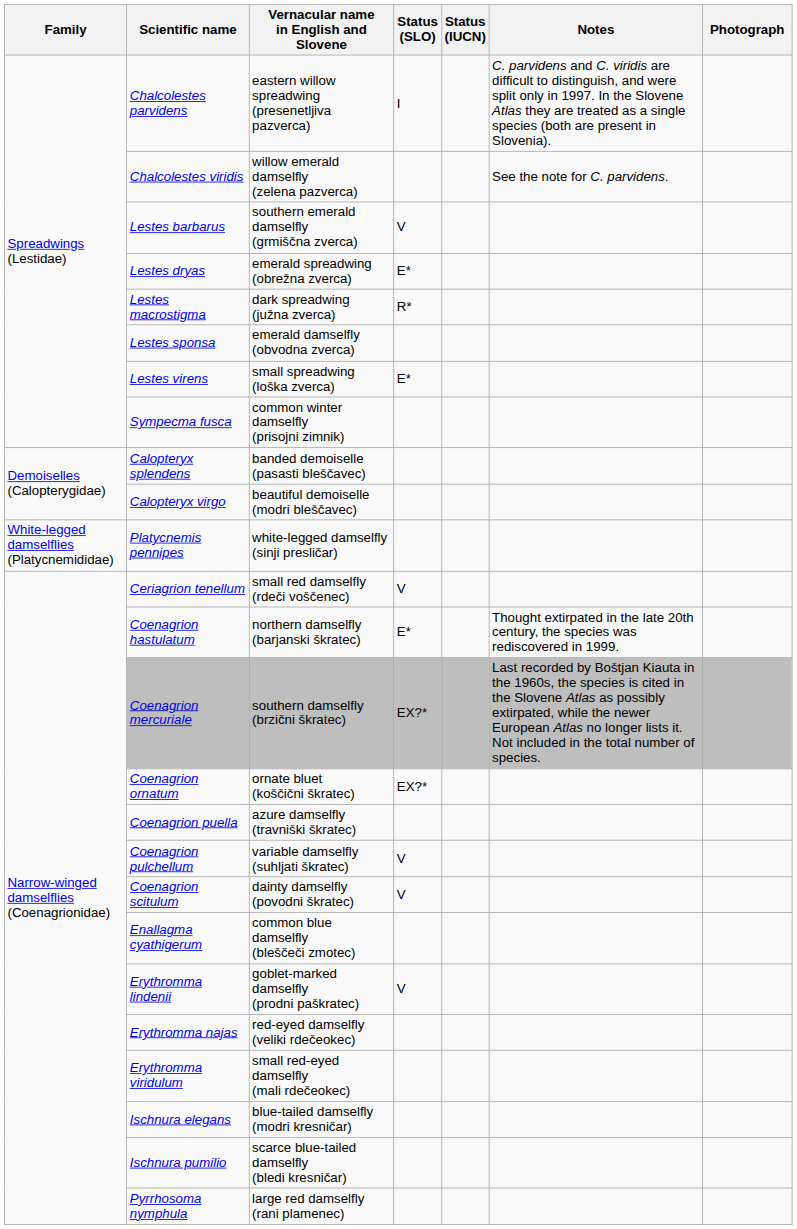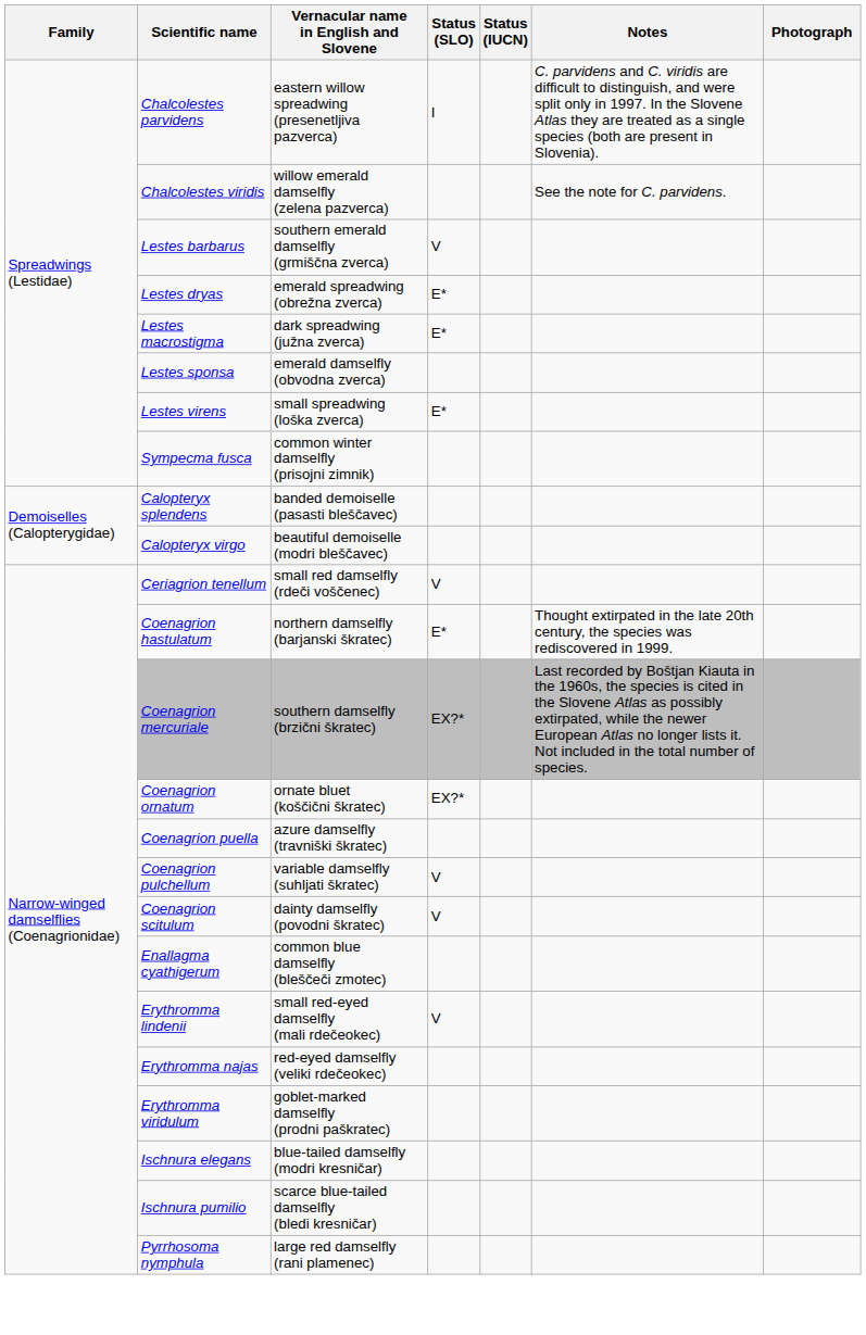 <table class="wikitable sortable">
 <tr>
 <th scope="col" width="140px">Family</th>
 <th scope="col" width="140px">Scientific name</th>
 <th scope="col" width="167px">Vernacular name<br>in English and Slovene</th>
 <th scope="col" width="50px">Status<br>(SLO)</th>
 <th scope="col" width="50px">Status<br>(IUCN)</th>
 <th scope="col" width="250px">Notes</th>
 <th scope="col" width="100px" class="unsortable">Photograph</th>
 </tr>
 <tr>
 <td rowspan=8><a href='#'>Spreadwings</a> (Lestidae)</td>
 <td><em><a href='#'>Chalcolestes parvidens</a></em></td>
 <td>eastern willow spreadwing<br>(presenetljiva pazverca)</td>
 <td>I</td>
 <td></td>
 <td><em>C. parvidens</em> and <em>C. viridis</em> are difficult to distinguish, and were split only in 1997. In the Slovene <em>Atlas</em> they are treated as a single species (both are present in Slovenia).</td>
 <td></td>
 </tr>
 <tr>
 <td><em><a href='#'>Chalcolestes viridis</a></em></td>
 <td>willow emerald damselfly<br>(zelena pazverca)</td>
 <td></td>
 <td></td>
 <td>See the note for <em>C. parvidens</em>.</td>
 <td></td>
 </tr>
 <tr>
 <td><em><a href='#'>Lestes barbarus</a></em></td>
 <td>southern emerald damselfly<br>(grmiščna zverca)</td>
 <td>V</td>
 <td></td>
 <td></td>
 <td></td>
 </tr>
 <tr>
 <td><em><a href='#'>Lestes dryas</a></em></td>
 <td>emerald spreadwing<br>(obrežna zverca)</td>
 <td>E*</td>
 <td></td>
 <td></td>
 <td></td>
 </tr>
 <tr>
 <td><em><a href='#'>Lestes macrostigma</a></em></td>
 <td>dark spreadwing<br>(južna zverca)</td>
-<td>R*</td>
+<td>E*</td>
 <td></td>
 <td></td>
 <td></td>
 </tr>
 <tr>
 <td><em><a href='#'>Lestes sponsa</a></em></td>
 <td>emerald damselfly<br>(obvodna zverca)</td>
 <td></td>
 <td></td>
 <td></td>
 <td></td>
 </tr>
 <tr>
 <td><em><a href='#'>Lestes virens</a></em></td>
 <td>small spreadwing<br>(loška zverca)</td>
 <td>E*</td>
 <td></td>
 <td></td>
 <td></td>
 </tr>
 <tr>
 <td><em><a href='#'>Sympecma fusca</a></em></td>
 <td>common winter damselfly<br>(prisojni zimnik)</td>
 <td></td>
 <td></td>
 <td></td>
 <td></td>
 </tr>
 <tr>
 <td rowspan=2><a href='#'>Demoiselles</a> (Calopterygidae)</td>
 <td><em><a href='#'>Calopteryx splendens</a></em></td>
 <td>banded demoiselle<br>(pasasti bleščavec)</td>
 <td></td>
 <td></td>
 <td></td>
 <td></td>
 </tr>
 <tr>
 <td><em><a href='#'>Calopteryx virgo</a></em></td>
 <td>beautiful demoiselle<br>(modri bleščavec)</td>
-<td></td>
-<td></td>
-<td></td>
-<td></td>
-</tr>
-<tr>
-<td><a href='#'>White-legged damselflies</a> (Platycnemididae)</td>
-<td><em><a href='#'>Platycnemis pennipes</a></em></td>
-<td>white-legged damselfly<br>(sinji presličar)</td>
 <td></td>
 <td></td>
 <td></td>
 <td></td>
 </tr>
 <tr>
 <td rowspan=14><a href='#'>Narrow-winged damselflies</a> (Coenagrionidae)</td>
 <td><em><a href='#'>Ceriagrion tenellum</a></em></td>
 <td>small red damselfly<br>(rdeči voščenec)</td>
 <td>V</td>
 <td></td>
 <td></td>
 <td></td>
 </tr>
 <tr>
 <td><em><a href='#'>Coenagrion hastulatum</a></em></td>
 <td>northern damselfly<br>(barjanski škratec)</td>
 <td>E*</td>
 <td></td>
 <td>Thought extirpated in the late 20th century, the species was rediscovered in 1999.</td>
 <td></td>
 </tr>
 <tr style="background:#BEBEBE">
 <td><em><a href='#'>Coenagrion mercuriale</a></em></td>
 <td>southern damselfly<br>(brzični škratec)</td>
 <td>EX?*</td>
 <td></td>
 <td>Last recorded by Boštjan Kiauta in the 1960s, the species is cited in the Slovene <em>Atlas</em> as possibly extirpated, while the newer European <em>Atlas</em> no longer lists it. Not included in the total number of species.</td>
 <td></td>
 </tr>
 <tr>
 <td><em><a href='#'>Coenagrion ornatum</a></em></td>
 <td>ornate bluet<br>(koščični škratec)</td>
 <td>EX?*</td>
 <td></td>
 <td></td>
 <td></td>
 </tr>
 <tr>
 <td><em><a href='#'>Coenagrion puella</a></em></td>
 <td>azure damselfly<br>(travniški škratec)</td>
 <td></td>
 <td></td>
 <td></td>
 <td></td>
 </tr>
 <tr>
 <td><em><a href='#'>Coenagrion pulchellum</a></em></td>
 <td>variable damselfly<br>(suhljati škratec)</td>
 <td>V</td>
 <td></td>
 <td></td>
 <td></td>
 </tr>
 <tr>
 <td><em><a href='#'>Coenagrion scitulum</a></em></td>
 <td>dainty damselfly<br>(povodni škratec)</td>
 <td>V</td>
 <td></td>
 <td></td>
 <td></td>
 </tr>
 <tr>
 <td><em><a href='#'>Enallagma cyathigerum</a></em></td>
 <td>common blue damselfly<br>(bleščeči zmotec)</td>
 <td></td>
 <td></td>
 <td></td>
 <td></td>
 </tr>
 <tr>
 <td><em><a href='#'>Erythromma lindenii</a></em></td>
-<td>goblet-marked damselfly<br>(prodni paškratec)</td>
+<td>small red-eyed damselfly<br>(mali rdečeokec)</td>
 <td>V</td>
 <td></td>
 <td></td>
 <td></td>
 </tr>
 <tr>
 <td><em><a href='#'>Erythromma najas</a></em></td>
 <td>red-eyed damselfly<br>(veliki rdečeokec)</td>
 <td></td>
 <td></td>
 <td></td>
 <td></td>
 </tr>
 <tr>
 <td><em><a href='#'>Erythromma viridulum</a></em></td>
-<td>small red-eyed damselfly<br>(mali rdečeokec)</td>
+<td>goblet-marked damselfly<br>(prodni paškratec)</td>
 <td></td>
 <td></td>
 <td></td>
 <td></td>
 </tr>
 <tr>
 <td><em><a href='#'>Ischnura elegans</a></em></td>
 <td>blue-tailed damselfly<br>(modri kresničar)</td>
 <td></td>
 <td></td>
 <td></td>
 <td></td>
 </tr>
 <tr>
 <td><em><a href='#'>Ischnura pumilio</a></em></td>
 <td>scarce blue-tailed damselfly<br>(bledi kresničar)</td>
 <td></td>
 <td></td>
 <td></td>
 <td></td>
 </tr>
 <tr>
 <td><em><a href='#'>Pyrrhosoma nymphula</a></em></td>
 <td>large red damselfly<br>(rani plamenec)</td>
 <td></td>
 <td></td>
 <td></td>
 <td></td>
 </tr>
 </table>
